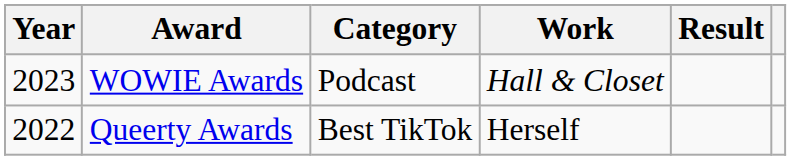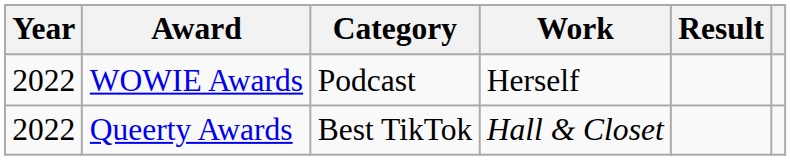 <table class="wikitable">
 <tr>
 <th>Year</th>
 <th>Award</th>
 <th>Category</th>
 <th>Work</th>
 <th>Result</th>
 <th></th>
 </tr>
 <tr>
-<td>2023</td>
+<td>2022</td>
 <td><a href='#'>WOWIE Awards</a></td>
 <td>Podcast</td>
-<td><em>Hall & Closet</em></td>
+<td>Herself</td>
 <td></td>
 <td></td>
 </tr>
 <tr>
 <td>2022</td>
 <td><a href='#'>Queerty Awards</a></td>
 <td>Best TikTok</td>
-<td>Herself</td>
+<td><em>Hall & Closet</em></td>
 <td></td>
 <td></td>
 </tr>
 </table>
